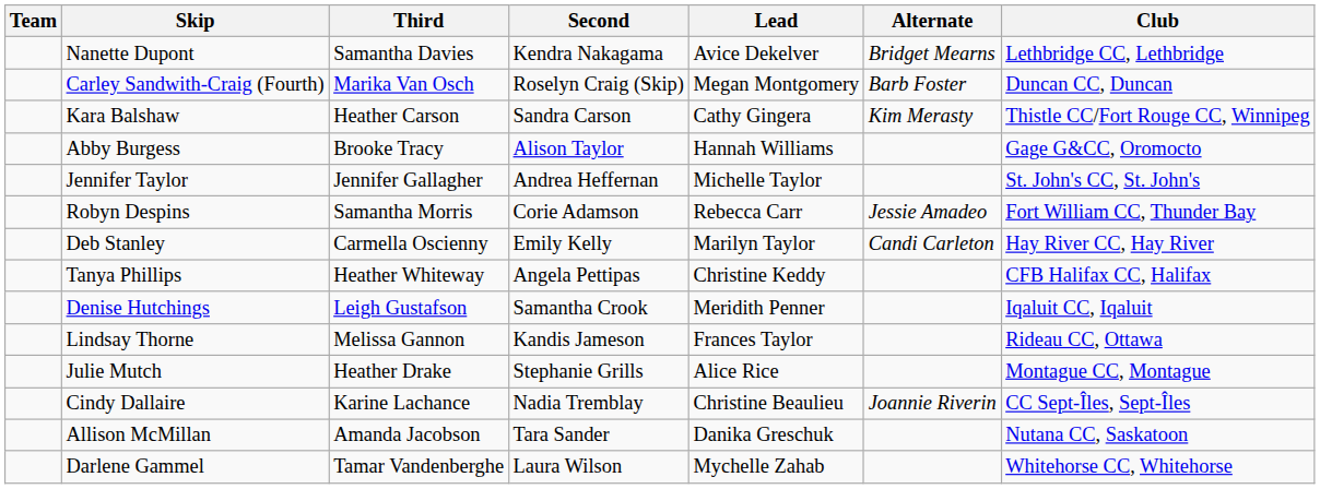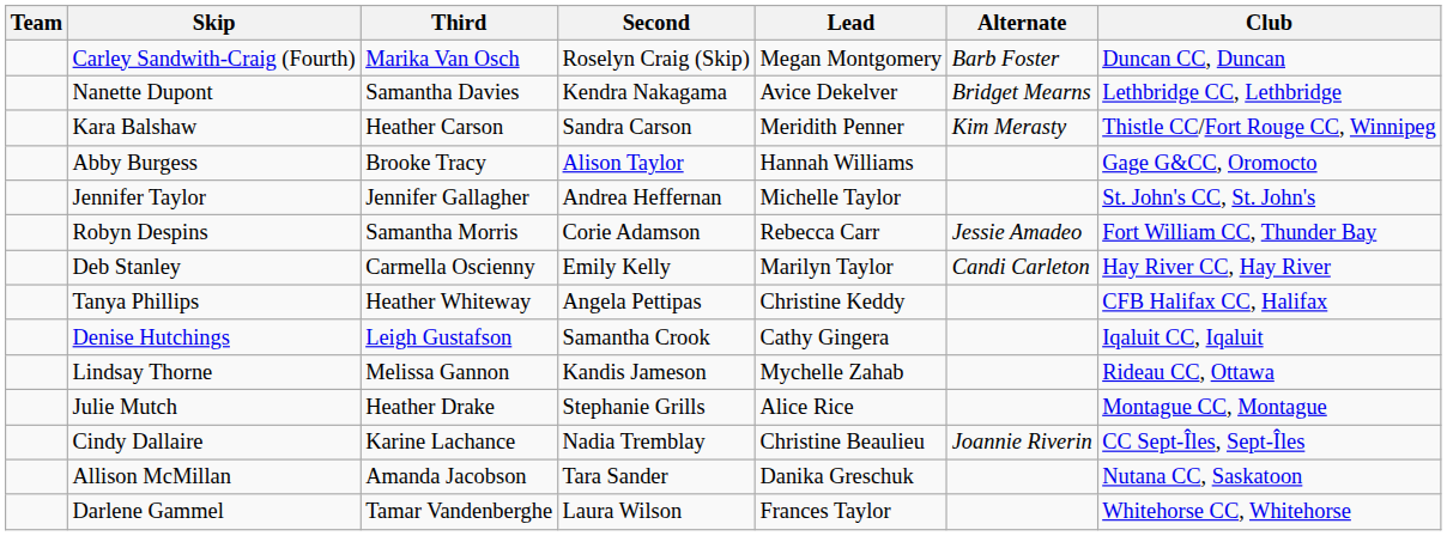 <table class="wikitable">
 <tr>
 <th scope="col">Team</th>
 <th scope="col">Skip</th>
 <th scope="col">Third</th>
 <th scope="col">Second</th>
 <th scope="col">Lead</th>
 <th scope="col">Alternate</th>
 <th scope="col">Club</th>
 </tr>
 <tr>
 <td></td>
+<td><a href='#'>Carley Sandwith-Craig</a> (Fourth)</td>
+<td><a href='#'>Marika Van Osch</a></td>
+<td>Roselyn Craig (Skip)</td>
+<td>Megan Montgomery</td>
+<td><em>Barb Foster</em></td>
+<td><a href='#'>Duncan CC</a>, <a href='#'>Duncan</a></td>
+</tr>
+<tr>
+<td></td>
 <td>Nanette Dupont</td>
 <td>Samantha Davies</td>
 <td>Kendra Nakagama</td>
 <td>Avice Dekelver</td>
 <td><em>Bridget Mearns</em></td>
 <td><a href='#'>Lethbridge CC</a>, <a href='#'>Lethbridge</a></td>
 </tr>
 <tr>
 <td></td>
-<td><a href='#'>Carley Sandwith-Craig</a> (Fourth)</td>
-<td><a href='#'>Marika Van Osch</a></td>
-<td>Roselyn Craig (Skip)</td>
-<td>Megan Montgomery</td>
-<td><em>Barb Foster</em></td>
-<td><a href='#'>Duncan CC</a>, <a href='#'>Duncan</a></td>
-</tr>
-<tr>
-<td></td>
 <td>Kara Balshaw</td>
 <td>Heather Carson</td>
 <td>Sandra Carson</td>
-<td>Cathy Gingera</td>
+<td>Meridith Penner</td>
 <td><em>Kim Merasty</em></td>
 <td><a href='#'>Thistle CC</a>/<a href='#'>Fort Rouge CC</a>, <a href='#'>Winnipeg</a></td>
 </tr>
 <tr>
 <td></td>
 <td>Abby Burgess</td>
 <td>Brooke Tracy</td>
 <td><a href='#'>Alison Taylor</a></td>
 <td>Hannah Williams</td>
 <td></td>
 <td><a href='#'>Gage G&CC</a>, <a href='#'>Oromocto</a></td>
 </tr>
 <tr>
 <td></td>
 <td>Jennifer Taylor</td>
 <td>Jennifer Gallagher</td>
 <td>Andrea Heffernan</td>
 <td>Michelle Taylor</td>
 <td></td>
 <td><a href='#'>St. John's CC</a>, <a href='#'>St. John's</a></td>
 </tr>
 <tr>
 <td></td>
 <td>Robyn Despins</td>
 <td>Samantha Morris</td>
 <td>Corie Adamson</td>
 <td>Rebecca Carr</td>
 <td><em>Jessie Amadeo</em></td>
 <td><a href='#'>Fort William CC</a>, <a href='#'>Thunder Bay</a></td>
 </tr>
 <tr>
 <td></td>
 <td>Deb Stanley</td>
 <td>Carmella Oscienny</td>
 <td>Emily Kelly</td>
 <td>Marilyn Taylor</td>
 <td><em>Candi Carleton</em></td>
 <td><a href='#'>Hay River CC</a>, <a href='#'>Hay River</a></td>
 </tr>
 <tr>
 <td></td>
 <td>Tanya Phillips</td>
 <td>Heather Whiteway</td>
 <td>Angela Pettipas</td>
 <td>Christine Keddy</td>
 <td></td>
 <td><a href='#'>CFB Halifax CC</a>, <a href='#'>Halifax</a></td>
 </tr>
 <tr>
 <td></td>
 <td><a href='#'>Denise Hutchings</a></td>
 <td><a href='#'>Leigh Gustafson</a></td>
 <td>Samantha Crook</td>
-<td>Meridith Penner</td>
+<td>Cathy Gingera</td>
 <td></td>
 <td><a href='#'>Iqaluit CC</a>, <a href='#'>Iqaluit</a></td>
 </tr>
 <tr>
 <td></td>
 <td>Lindsay Thorne</td>
 <td>Melissa Gannon</td>
 <td>Kandis Jameson</td>
-<td>Frances Taylor</td>
+<td>Mychelle Zahab</td>
 <td></td>
 <td><a href='#'>Rideau CC</a>, <a href='#'>Ottawa</a></td>
 </tr>
 <tr>
 <td></td>
 <td>Julie Mutch</td>
 <td>Heather Drake</td>
 <td>Stephanie Grills</td>
 <td>Alice Rice</td>
 <td></td>
 <td><a href='#'>Montague CC</a>, <a href='#'>Montague</a></td>
 </tr>
 <tr>
 <td></td>
 <td>Cindy Dallaire</td>
 <td>Karine Lachance</td>
 <td>Nadia Tremblay</td>
 <td>Christine Beaulieu</td>
 <td><em>Joannie Riverin</em></td>
 <td><a href='#'>CC Sept-Îles</a>, <a href='#'>Sept-Îles</a></td>
 </tr>
 <tr>
 <td></td>
 <td>Allison McMillan</td>
 <td>Amanda Jacobson</td>
 <td>Tara Sander</td>
 <td>Danika Greschuk</td>
 <td></td>
 <td><a href='#'>Nutana CC</a>, <a href='#'>Saskatoon</a></td>
 </tr>
 <tr>
 <td></td>
 <td>Darlene Gammel</td>
 <td>Tamar Vandenberghe</td>
 <td>Laura Wilson</td>
-<td>Mychelle Zahab</td>
+<td>Frances Taylor</td>
 <td></td>
 <td><a href='#'>Whitehorse CC</a>, <a href='#'>Whitehorse</a></td>
 </tr>
 </table>
